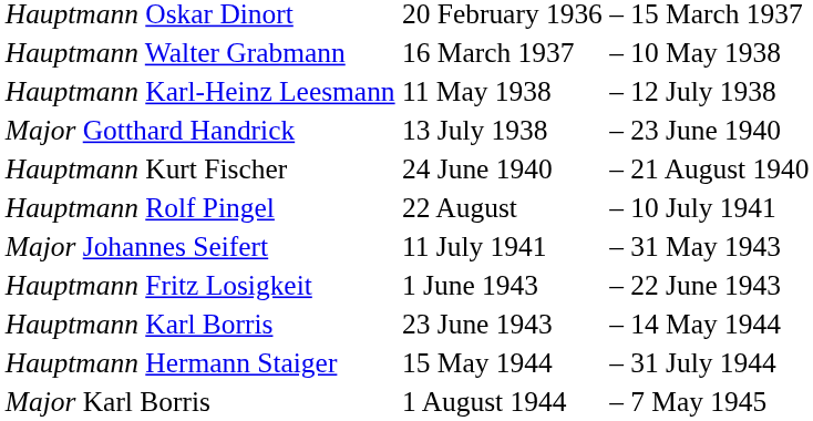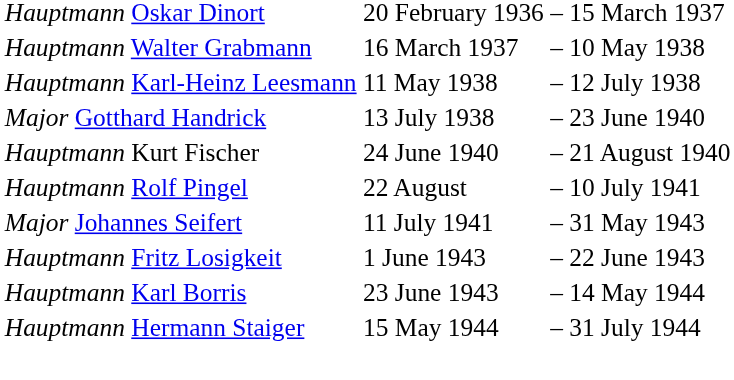 <table>
 <tr>
 <td><em>Hauptmann</em> <a href='#'>Oskar Dinort</a></td>
 <td>20 February 1936</td>
 <td>–</td>
 <td>15 March 1937</td>
 </tr>
 <tr>
 <td><em>Hauptmann</em> <a href='#'>Walter Grabmann</a></td>
 <td>16 March 1937</td>
 <td>–</td>
 <td>10 May 1938</td>
 </tr>
 <tr>
 <td><em>Hauptmann</em> <a href='#'>Karl-Heinz Leesmann</a></td>
 <td>11 May 1938</td>
 <td>–</td>
 <td>12 July 1938</td>
 </tr>
 <tr>
 <td><em>Major</em> <a href='#'>Gotthard Handrick</a></td>
 <td>13 July 1938</td>
 <td>–</td>
 <td>23 June 1940</td>
 </tr>
 <tr>
 <td><em>Hauptmann</em> Kurt Fischer</td>
 <td>24 June 1940</td>
 <td>–</td>
 <td>21 August 1940</td>
 </tr>
 <tr>
 <td><em>Hauptmann</em> <a href='#'>Rolf Pingel</a></td>
 <td>22 August</td>
 <td>–</td>
 <td>10 July 1941</td>
 </tr>
 <tr>
 <td><em>Major</em> <a href='#'>Johannes Seifert</a></td>
 <td>11 July 1941</td>
 <td>–</td>
 <td>31 May 1943</td>
 </tr>
 <tr>
 <td><em>Hauptmann</em> <a href='#'>Fritz Losigkeit</a></td>
 <td>1 June 1943</td>
 <td>–</td>
 <td>22 June 1943</td>
 </tr>
 <tr>
 <td><em>Hauptmann</em> <a href='#'>Karl Borris</a></td>
 <td>23 June 1943</td>
 <td>–</td>
 <td>14 May 1944</td>
 </tr>
 <tr>
 <td><em>Hauptmann</em> <a href='#'>Hermann Staiger</a></td>
 <td>15 May 1944</td>
 <td>–</td>
 <td>31 July 1944</td>
 </tr>
-<tr>
-<td><em>Major</em> Karl Borris</td>
-<td>1 August 1944</td>
-<td>–</td>
-<td>7 May 1945</td>
-</tr>
 </table>
